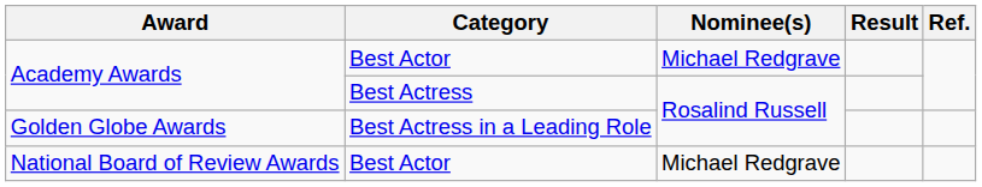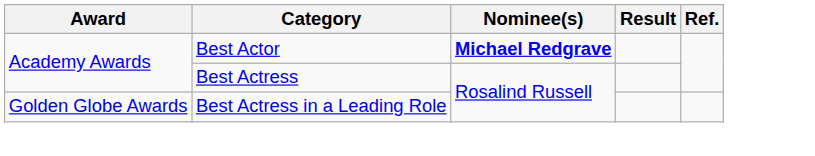 <table class="wikitable plainrowheaders">
 <tr>
 <th>Award</th>
 <th>Category</th>
 <th>Nominee(s)</th>
 <th>Result</th>
 <th>Ref.</th>
 </tr>
 <tr>
 <td rowspan="2"><a href='#'>Academy Awards</a></td>
 <td><a href='#'>Best Actor</a></td>
-<td><a href='#'>Michael Redgrave</a></td>
+<td><strong><a href='#'>Michael Redgrave</a></strong></td>
 <td></td>
 <td rowspan="2" align="center"></td>
 </tr>
 <tr>
 <td><a href='#'>Best Actress</a></td>
 <td rowspan="2"><a href='#'>Rosalind Russell</a></td>
 <td></td>
 </tr>
 <tr>
 <td><a href='#'>Golden Globe Awards</a></td>
 <td><a href='#'>Best Actress in a Leading Role</a></td>
 <td></td>
 <td align="center"></td>
 </tr>
-<tr>
-<td><a href='#'>National Board of Review Awards</a></td>
-<td><a href='#'>Best Actor</a></td>
-<td>Michael Redgrave</td>
-<td></td>
-<td align="center"></td>
-</tr>
 </table>
